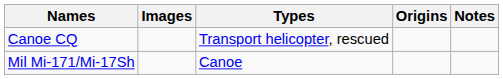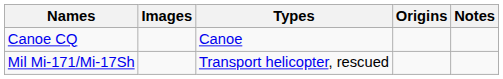 <table class="wikitable">
 <tr>
 <th>Names</th>
 <th>Images</th>
 <th>Types</th>
 <th>Origins</th>
 <th>Notes</th>
 </tr>
 <tr>
 <td><a href='#'>Canoe CQ</a></td>
 <td></td>
-<td><a href='#'>Transport helicopter</a>, rescued</td>
+<td><a href='#'>Canoe</a></td>
 <td></td>
 <td></td>
 </tr>
 <tr>
 <td><a href='#'>Mil Mi-171/Mi-17Sh</a></td>
 <td></td>
-<td><a href='#'>Canoe</a></td>
+<td><a href='#'>Transport helicopter</a>, rescued</td>
 <td></td>
 <td></td>
 </tr>
 </table>
